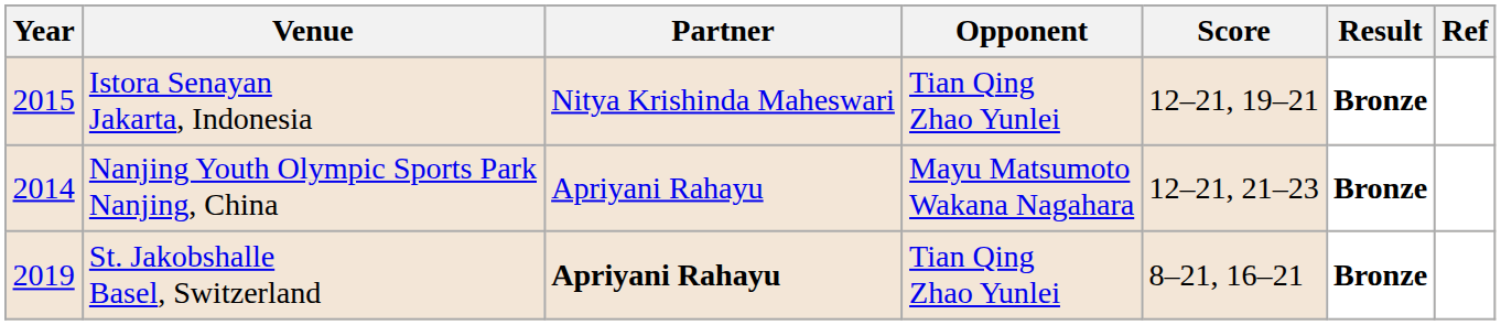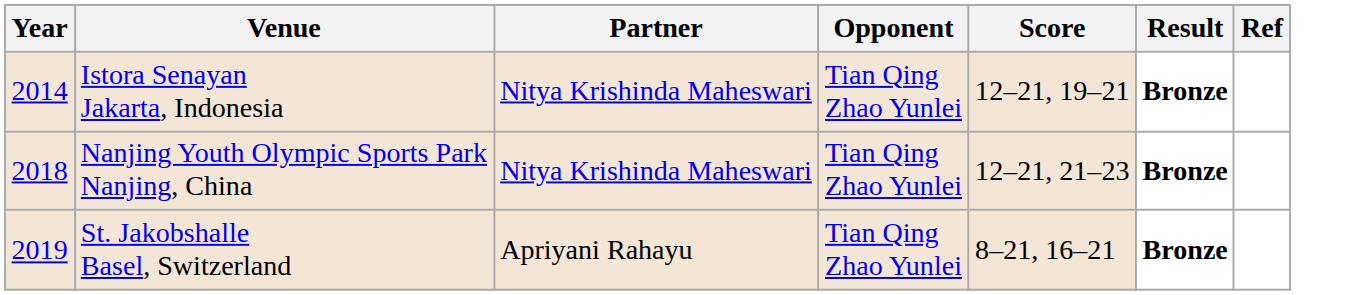 <table class="sortable wikitable" style="font-size: 90%">
 <tr>
 <th>Year</th>
 <th>Venue</th>
 <th>Partner</th>
 <th>Opponent</th>
 <th>Score</th>
 <th>Result</th>
 <th>Ref</th>
 </tr>
 <tr style="background:#F3E6D7">
-<td align="center"><a href='#'>2015</a></td>
+<td align="center"><a href='#'>2014</a></td>
 <td align="left"><a href='#'>Istora Senayan</a><br><a href='#'>Jakarta</a>, Indonesia</td>
 <td align="left"> <a href='#'>Nitya Krishinda Maheswari</a></td>
 <td align="left"> <a href='#'>Tian Qing</a><br> <a href='#'>Zhao Yunlei</a></td>
 <td align="left">12–21, 19–21</td>
 <td style="text-align:left; background:white"> <strong>Bronze</strong></td>
 <td style="text-align:center; background:white"></td>
 </tr>
 <tr style="background:#F3E6D7">
-<td align="center"><a href='#'>2014</a></td>
+<td align="center"><a href='#'>2018</a></td>
 <td align="left"><a href='#'>Nanjing Youth Olympic Sports Park</a><br><a href='#'>Nanjing</a>, China</td>
-<td align="left"> <a href='#'>Apriyani Rahayu</a></td>
-<td align="left"> <a href='#'>Mayu Matsumoto</a><br> <a href='#'>Wakana Nagahara</a></td>
+<td align="left"> <a href='#'>Nitya Krishinda Maheswari</a></td>
+<td align="left"> <a href='#'>Tian Qing</a><br> <a href='#'>Zhao Yunlei</a></td>
 <td align="left">12–21, 21–23</td>
 <td style="text-align:left; background:white"> <strong>Bronze</strong></td>
 <td style="text-align:center; background:white"></td>
 </tr>
 <tr style="background:#F3E6D7">
 <td align="center"><a href='#'>2019</a></td>
 <td align="left"><a href='#'>St. Jakobshalle</a><br><a href='#'>Basel</a>, Switzerland</td>
-<td align="left"><strong> Apriyani Rahayu</strong></td>
+<td align="left"> Apriyani Rahayu</td>
 <td align="left"> <a href='#'>Tian Qing</a><br> <a href='#'>Zhao Yunlei</a></td>
 <td align="left">8–21, 16–21</td>
 <td style="text-align:left; background:white"> <strong>Bronze</strong></td>
 <td style="text-align:center; background:white"></td>
 </tr>
 </table>
